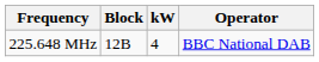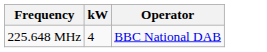 <table class="wikitable sortable">
 <tr>
 <th>Frequency</th>
-<th>Block</th>
 <th>kW</th>
 <th>Operator</th>
 </tr>
 <tr>
 <td>225.648 MHz</td>
-<td>12B</td>
 <td>4</td>
 <td><a href='#'>BBC National DAB</a></td>
 </tr>
 </table>
